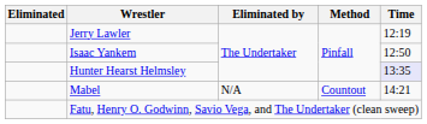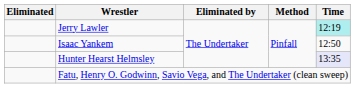 <table class="wikitable sortable">
 <tr>
 <th>Eliminated</th>
 <th>Wrestler</th>
 <th>Eliminated by</th>
 <th>Method</th>
 <th>Time</th>
 </tr>
 <tr>
 <td></td>
 <td><a href='#'>Jerry Lawler</a></td>
 <td rowspan=3><a href='#'>The Undertaker</a></td>
 <td rowspan=3><a href='#'>Pinfall</a></td>
-<td>12:19</td>
+<td style="background: paleturquoise;">12:19</td>
 </tr>
 <tr>
 <td></td>
 <td><a href='#'>Isaac Yankem</a></td>
 <td>12:50</td>
 </tr>
 <tr>
 <td></td>
 <td><a href='#'>Hunter Hearst Helmsley</a></td>
 <td style="background: lavender;">13:35</td>
 </tr>
 <tr>
 <td></td>
-<td><a href='#'>Mabel</a></td>
-<td>N/A</td>
-<td><a href='#'>Countout</a></td>
-<td>14:21</td>
-</tr>
-<tr>
-<td></td>
 <td colspan="4"><a href='#'>Fatu</a>, <a href='#'>Henry O. Godwinn</a>, <a href='#'>Savio Vega</a>, and <a href='#'>The Undertaker</a> (clean sweep)</td>
 </tr>
 </table>
